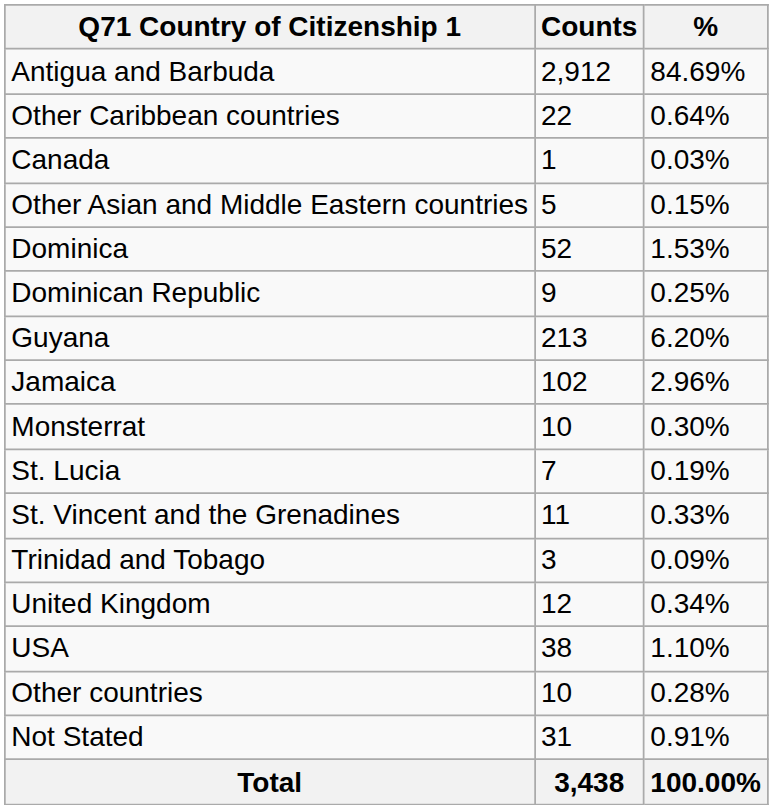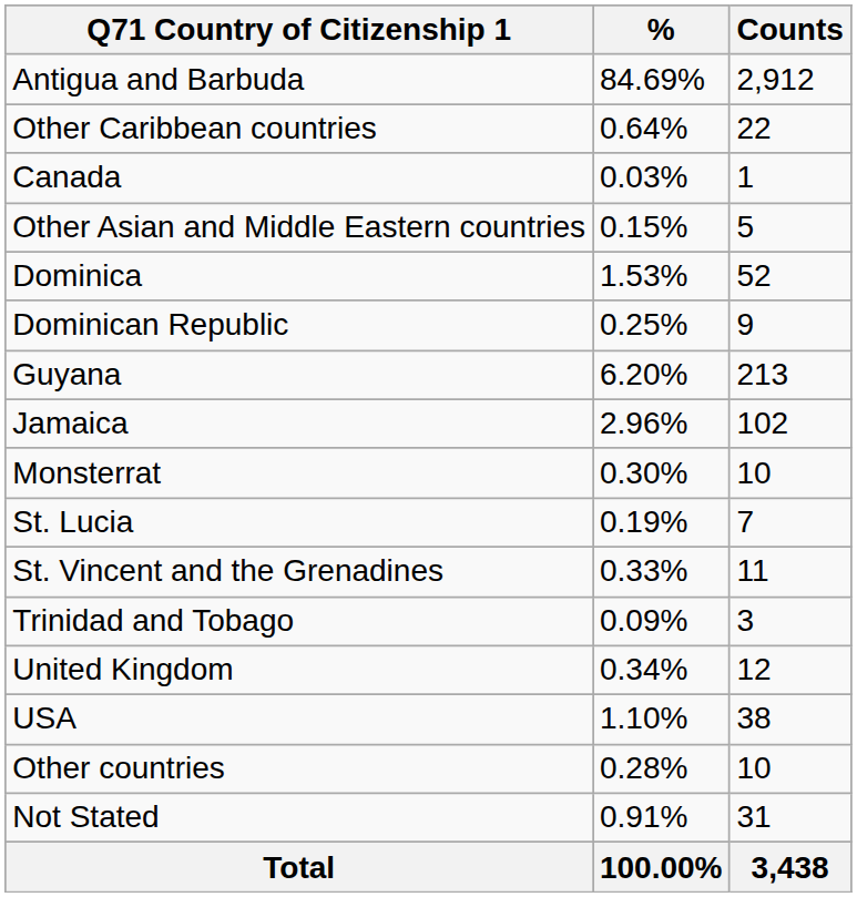 <table class="wikitable sortable">
 <tr>
 <th>Q71 Country of Citizenship 1</th>
+<th>%</th>
 <th>Counts</th>
-<th>%</th>
 </tr>
 <tr>
 <td>Antigua and Barbuda</td>
+<td>84.69%</td>
 <td>2,912</td>
-<td>84.69%</td>
 </tr>
 <tr>
 <td>Other Caribbean countries</td>
+<td>0.64%</td>
 <td>22</td>
-<td>0.64%</td>
 </tr>
 <tr>
 <td>Canada</td>
+<td>0.03%</td>
 <td>1</td>
-<td>0.03%</td>
 </tr>
 <tr>
 <td>Other Asian and Middle Eastern countries</td>
+<td>0.15%</td>
 <td>5</td>
-<td>0.15%</td>
 </tr>
 <tr>
 <td>Dominica</td>
+<td>1.53%</td>
 <td>52</td>
-<td>1.53%</td>
 </tr>
 <tr>
 <td>Dominican Republic</td>
+<td>0.25%</td>
 <td>9</td>
-<td>0.25%</td>
 </tr>
 <tr>
 <td>Guyana</td>
+<td>6.20%</td>
 <td>213</td>
-<td>6.20%</td>
 </tr>
 <tr>
 <td>Jamaica</td>
+<td>2.96%</td>
 <td>102</td>
-<td>2.96%</td>
 </tr>
 <tr>
 <td>Monsterrat</td>
+<td>0.30%</td>
 <td>10</td>
-<td>0.30%</td>
 </tr>
 <tr>
 <td>St. Lucia</td>
+<td>0.19%</td>
 <td>7</td>
-<td>0.19%</td>
 </tr>
 <tr>
 <td>St. Vincent and the Grenadines</td>
+<td>0.33%</td>
 <td>11</td>
-<td>0.33%</td>
 </tr>
 <tr>
 <td>Trinidad and Tobago</td>
+<td>0.09%</td>
 <td>3</td>
-<td>0.09%</td>
 </tr>
 <tr>
 <td>United Kingdom</td>
+<td>0.34%</td>
 <td>12</td>
-<td>0.34%</td>
 </tr>
 <tr>
 <td>USA</td>
+<td>1.10%</td>
 <td>38</td>
-<td>1.10%</td>
 </tr>
 <tr>
 <td>Other countries</td>
+<td>0.28%</td>
 <td>10</td>
-<td>0.28%</td>
 </tr>
 <tr>
 <td>Not Stated</td>
+<td>0.91%</td>
 <td>31</td>
-<td>0.91%</td>
 </tr>
 <tr>
 <th>Total</th>
+<th>100.00%</th>
 <th>3,438</th>
-<th>100.00%</th>
 </tr>
 </table>
